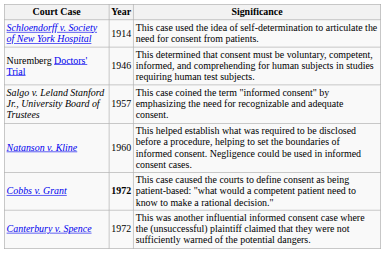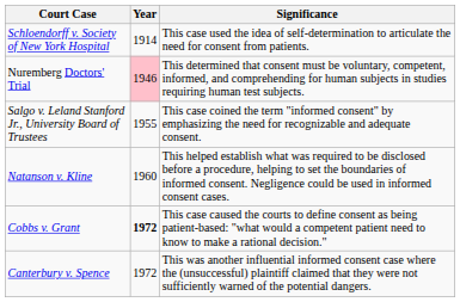 <table class="wikitable">
 <tr>
 <th><strong>Court Case</strong></th>
 <th><strong>Year</strong></th>
 <th><strong>Significance</strong></th>
 </tr>
 <tr>
 <td><em><a href='#'>Schloendorff v. Society of New York Hospital</a></em></td>
 <td>1914</td>
 <td>This case used the idea of self-determination to articulate the need for consent from patients.</td>
 </tr>
 <tr>
 <td>Nuremberg <a href='#'>Doctors' Trial</a></td>
-<td>1946</td>
+<td style="background: pink;">1946</td>
 <td>This determined that consent must be voluntary, competent, informed, and comprehending for human subjects in studies requiring human test subjects.</td>
 </tr>
 <tr>
 <td><em>Salgo v. Leland Stanford Jr., University Board of Trustees</em></td>
-<td>1957</td>
+<td>1955</td>
 <td>This case coined the term "informed consent" by emphasizing the need for recognizable and adequate consent.</td>
 </tr>
 <tr>
 <td><em><a href='#'>Natanson v. Kline</a></em></td>
 <td>1960</td>
 <td>This helped establish what was required to be disclosed before a procedure, helping to set the boundaries of informed consent. Negligence could be used in informed consent cases.</td>
 </tr>
 <tr>
 <td><em><a href='#'>Cobbs v. Grant</a></em></td>
 <td><strong>1972</strong></td>
 <td>This case caused the courts to define consent as being patient-based: "what would a competent patient need to know to make a rational decision."</td>
 </tr>
 <tr>
 <td><em><a href='#'>Canterbury v. Spence</a></em></td>
 <td>1972</td>
 <td>This was another influential informed consent case where the (unsuccessful) plaintiff claimed that they were not sufficiently warned of the potential dangers.</td>
 </tr>
 </table>
